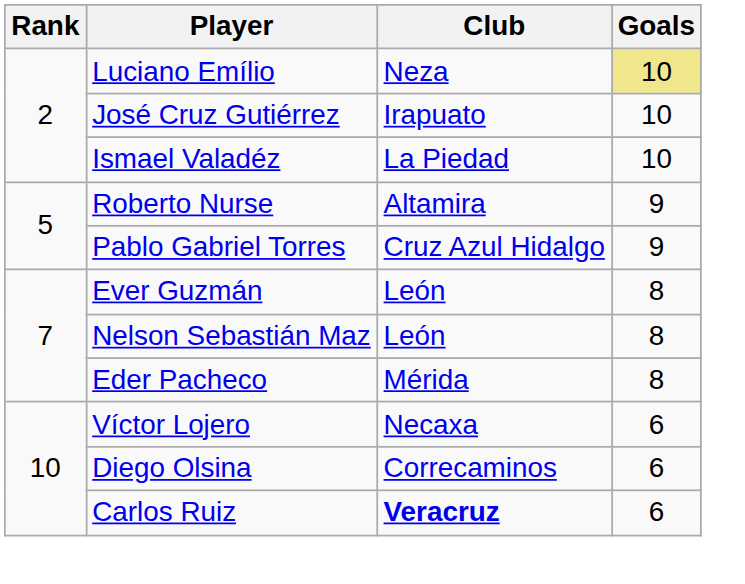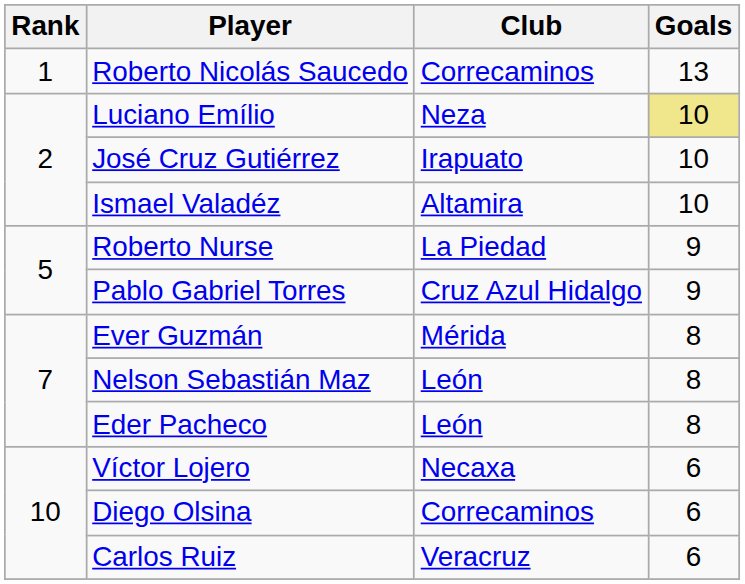 <table class="wikitable">
 <tr>
 <th>Rank</th>
 <th>Player</th>
 <th>Club</th>
 <th>Goals</th>
+</tr>
+<tr>
+<td align=center rowspan=1>1</td>
+<td> <a href='#'>Roberto Nicolás Saucedo</a></td>
+<td><a href='#'>Correcaminos</a></td>
+<td align=center>13</td>
 </tr>
 <tr>
 <td align=center rowspan=3>2</td>
 <td> <a href='#'>Luciano Emílio</a></td>
 <td><a href='#'>Neza</a></td>
 <td align=center style="background: khaki;">10</td>
 </tr>
 <tr>
 <td> <a href='#'>José Cruz Gutiérrez</a></td>
 <td><a href='#'>Irapuato</a></td>
 <td align=center>10</td>
 </tr>
 <tr>
 <td> <a href='#'>Ismael Valadéz</a></td>
-<td><a href='#'>La Piedad</a></td>
+<td><a href='#'>Altamira</a></td>
 <td align=center>10</td>
 </tr>
 <tr>
 <td align=center rowspan=2>5</td>
 <td> <a href='#'>Roberto Nurse</a></td>
-<td><a href='#'>Altamira</a></td>
+<td><a href='#'>La Piedad</a></td>
 <td align=center>9</td>
 </tr>
 <tr>
 <td> <a href='#'>Pablo Gabriel Torres</a></td>
 <td><a href='#'>Cruz Azul Hidalgo</a></td>
 <td align=center>9</td>
 </tr>
 <tr>
 <td align=center rowspan=3>7</td>
 <td> <a href='#'>Ever Guzmán</a></td>
-<td><a href='#'>León</a></td>
+<td><a href='#'>Mérida</a></td>
 <td align=center>8</td>
 </tr>
 <tr>
 <td> <a href='#'>Nelson Sebastián Maz</a></td>
 <td><a href='#'>León</a></td>
 <td align=center>8</td>
 </tr>
 <tr>
 <td> <a href='#'>Eder Pacheco</a></td>
-<td><a href='#'>Mérida</a></td>
+<td><a href='#'>León</a></td>
 <td align=center>8</td>
 </tr>
 <tr>
 <td align=center rowspan=3>10</td>
 <td> <a href='#'>Víctor Lojero</a></td>
 <td><a href='#'>Necaxa</a></td>
 <td align=center>6</td>
 </tr>
 <tr>
 <td> <a href='#'>Diego Olsina</a></td>
 <td><a href='#'>Correcaminos</a></td>
 <td align=center>6</td>
 </tr>
 <tr>
 <td> <a href='#'>Carlos Ruiz</a></td>
-<td><strong><a href='#'>Veracruz</a></strong></td>
+<td><a href='#'>Veracruz</a></td>
 <td align=center>6</td>
 </tr>
 </table>
